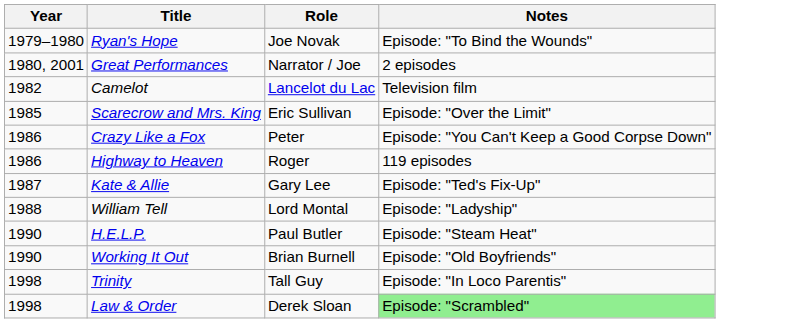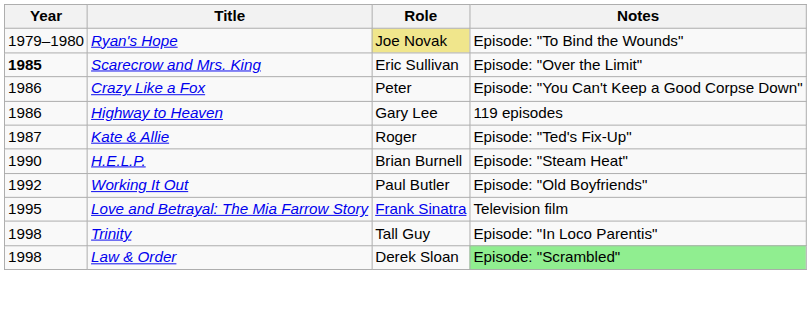 <table class="wikitable sortable">
 <tr>
 <th>Year</th>
 <th>Title</th>
 <th>Role</th>
 <th>Notes</th>
 </tr>
 <tr>
 <td>1979–1980</td>
 <td><em><a href='#'>Ryan's Hope</a></em></td>
-<td>Joe Novak</td>
+<td style="background: khaki;">Joe Novak</td>
 <td>Episode: "To Bind the Wounds"</td>
 </tr>
 <tr>
-<td>1980, 2001</td>
-<td><em><a href='#'>Great Performances</a></em></td>
-<td>Narrator / Joe</td>
-<td>2 episodes</td>
-</tr>
-<tr>
-<td>1982</td>
-<td><em>Camelot</em></td>
-<td><a href='#'>Lancelot du Lac</a></td>
-<td>Television film</td>
-</tr>
-<tr>
-<td>1985</td>
+<td><strong>1985</strong></td>
 <td><em><a href='#'>Scarecrow and Mrs. King</a></em></td>
 <td>Eric Sullivan</td>
 <td>Episode: "Over the Limit"</td>
 </tr>
 <tr>
 <td>1986</td>
 <td><a href='#'><em>Crazy Like a Fox</em></a></td>
 <td>Peter</td>
 <td>Episode: "You Can't Keep a Good Corpse Down"</td>
 </tr>
 <tr>
 <td>1986</td>
 <td><em><a href='#'>Highway to Heaven</a></em></td>
-<td>Roger</td>
+<td>Gary Lee</td>
 <td>119 episodes</td>
 </tr>
 <tr>
 <td>1987</td>
 <td><em><a href='#'>Kate & Allie</a></em></td>
-<td>Gary Lee</td>
+<td>Roger</td>
 <td>Episode: "Ted's Fix-Up"</td>
-</tr>
-<tr>
-<td>1988</td>
-<td><em>William Tell</em></td>
-<td>Lord Montal</td>
-<td>Episode: "Ladyship"</td>
 </tr>
 <tr>
 <td>1990</td>
 <td><em><a href='#'>H.E.L.P.</a></em></td>
-<td>Paul Butler</td>
+<td>Brian Burnell</td>
 <td>Episode: "Steam Heat"</td>
 </tr>
 <tr>
-<td>1990</td>
+<td>1992</td>
 <td><em><a href='#'>Working It Out</a></em></td>
-<td>Brian Burnell</td>
+<td>Paul Butler</td>
 <td>Episode: "Old Boyfriends"</td>
+</tr>
+<tr>
+<td>1995</td>
+<td><em><a href='#'>Love and Betrayal: The Mia Farrow Story</a></em></td>
+<td><a href='#'>Frank Sinatra</a></td>
+<td>Television film</td>
 </tr>
 <tr>
 <td>1998</td>
 <td><a href='#'><em>Trinity</em></a></td>
 <td>Tall Guy</td>
 <td>Episode: "In Loco Parentis"</td>
 </tr>
 <tr>
 <td>1998</td>
 <td><em><a href='#'>Law & Order</a></em></td>
 <td>Derek Sloan</td>
 <td style="background: lightgreen;">Episode: "Scrambled"</td>
 </tr>
 </table>
